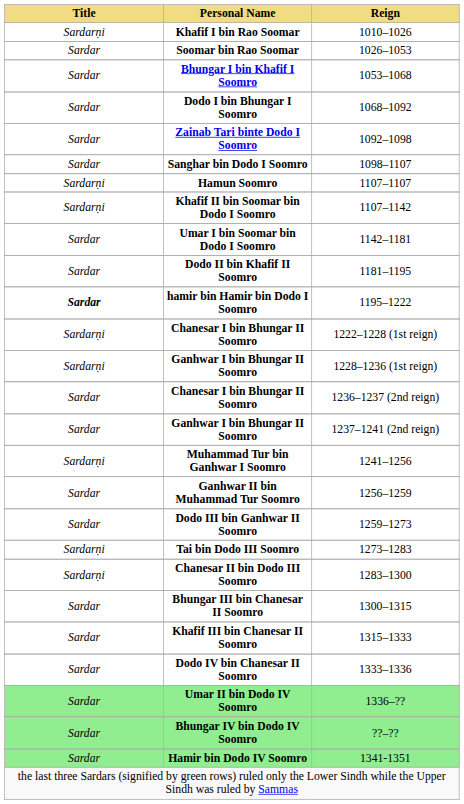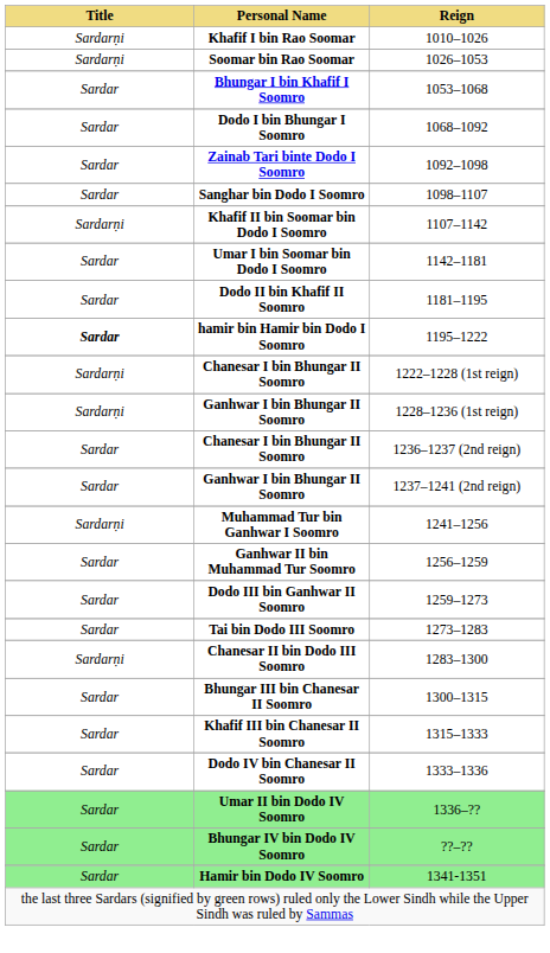 <table width=100% Class="wikitable">
 <tr>
 <th style="background-color:#F0DC82" width=27%>Title</th>
 <th style="background-color:#F0DC82" width=25%>Personal Name</th>
 <th style="background-color:#F0DC82" width=25%>Reign</th>
 </tr>
 <tr style="background:white">
 <td align="center"><em>Sardarṇi</em> <br> <small></small></td>
 <td align="center"><strong>Khafif I bin Rao Soomar</strong> <br> <small> </small></td>
 <td align="center">1010–1026</td>
 </tr>
 <tr>
 </tr>
 <tr style="background:white">
-<td align="center"><em>Sardar</em> <br> <small></small></td>
+<td align="center"><em>Sardarṇi</em> <br> <small></small></td>
 <td align="center"><strong>Soomar bin Rao Soomar</strong><br> <small> </small></td>
 <td align="center">1026–1053</td>
 </tr>
 <tr>
 </tr>
 <tr style="background:white">
 <td align="center"><em>Sardar</em> <br> <small></small></td>
 <td align="center"><strong><a href='#'>Bhungar I bin Khafif I Soomro</a></strong><br> <small> </small></td>
 <td align="center">1053–1068</td>
 </tr>
 <tr>
 </tr>
 <tr style="background:white">
 <td align="center"><em>Sardar</em> <br> <small></small></td>
 <td align="center"><strong>Dodo I bin Bhungar I Soomro</strong><br> <small> </small></td>
 <td align="center">1068–1092</td>
 </tr>
 <tr>
 </tr>
 <tr style="background:white">
 <td align="center"><em>Sardar</em> <br> <small></small></td>
 <td align="center"><strong><a href='#'>Zainab Tari binte Dodo I Soomro</a></strong><br> <small> </small></td>
 <td align="center">1092–1098</td>
 </tr>
 <tr>
 </tr>
 <tr style="background:white">
 <td align="center"><em>Sardar</em> <br> <small></small></td>
 <td align="center"><strong>Sanghar bin Dodo I Soomro</strong><br> <small> </small></td>
 <td align="center">1098–1107</td>
 </tr>
 <tr>
-</tr>
-<tr style="background:white">
-<td align="center"><em>Sardarṇi</em> <br> <small></small></td>
-<td align="center"><strong>Hamun Soomro</strong> <br> <small> </small></td>
-<td align="center">1107–1107</td>
 </tr>
 <tr>
 </tr>
 <tr style="background:white">
 <td align="center"><em>Sardarṇi</em> <br> <small></small></td>
 <td align="center"><strong>Khafif II bin Soomar bin Dodo I Soomro</strong><br> <small> </small></td>
 <td align="center">1107–1142</td>
 </tr>
 <tr>
 </tr>
 <tr style="background:white">
 <td align="center"><em>Sardar</em> <br> <small></small></td>
 <td align="center"><strong>Umar I bin Soomar bin Dodo I Soomro</strong><br> <small> </small></td>
 <td align="center">1142–1181</td>
 </tr>
 <tr>
 </tr>
 <tr style="background:white">
 <td align="center"><em>Sardar</em> <br> <small></small></td>
 <td align="center"><strong>Dodo II bin Khafif II Soomro</strong><br> <small> </small></td>
 <td align="center">1181–1195</td>
 </tr>
 <tr>
 </tr>
 <tr style="background:white">
 <td align="center"><strong><em>Sardar</em> <br> <small></small></strong></td>
 <td align="center"><strong>hamir  bin Hamir bin Dodo I Soomro</strong><br> <small> </small></td>
 <td align="center">1195–1222</td>
 </tr>
 <tr>
 </tr>
 <tr style="background:white">
 <td align="center"><em>Sardarṇi</em> <br> <small></small></td>
 <td align="center"><strong>Chanesar I bin Bhungar II Soomro</strong><br> <small> </small></td>
 <td align="center">1222–1228 (1st reign)</td>
 </tr>
 <tr>
 </tr>
 <tr style="background:white">
 <td align="center"><em>Sardarṇi</em> <br> <small></small></td>
 <td align="center"><strong>Ganhwar I bin Bhungar II Soomro</strong><br> <small> </small></td>
 <td align="center">1228–1236 (1st reign)</td>
 </tr>
 <tr>
 </tr>
 <tr style="background:white">
 <td align="center"><em>Sardar</em> <br> <small></small></td>
 <td align="center"><strong>Chanesar I bin Bhungar II Soomro</strong><br> <small> </small></td>
 <td align="center">1236–1237 (2nd reign)</td>
 </tr>
 <tr>
 </tr>
 <tr style="background:white">
 <td align="center"><em>Sardar</em> <br> <small></small></td>
 <td align="center"><strong>Ganhwar I bin Bhungar II Soomro</strong><br> <small> </small></td>
 <td align="center">1237–1241 (2nd reign)</td>
 </tr>
 <tr>
 </tr>
 <tr style="background:white">
 <td align="center"><em>Sardarṇi</em> <br> <small></small></td>
 <td align="center"><strong>Muhammad Tur bin Ganhwar I Soomro</strong><br> <small> </small></td>
 <td align="center">1241–1256</td>
 </tr>
 <tr>
 </tr>
 <tr style="background:white">
 <td align="center"><em>Sardar</em> <br> <small></small></td>
 <td align="center"><strong>Ganhwar II bin Muhammad Tur Soomro</strong><br> <small> </small></td>
 <td align="center">1256–1259</td>
 </tr>
 <tr>
 </tr>
 <tr style="background:white">
 <td align="center"><em>Sardar</em> <br> <small></small></td>
 <td align="center"><strong>Dodo III bin Ganhwar II Soomro</strong><br> <small> </small></td>
 <td align="center">1259–1273</td>
 </tr>
 <tr>
 </tr>
 <tr style="background:white">
-<td align="center"><em>Sardarṇi</em> <br> <small></small></td>
+<td align="center"><em>Sardar</em> <br> <small></small></td>
 <td align="center"><strong>Tai bin Dodo III Soomro</strong><br> <small> </small></td>
 <td align="center">1273–1283</td>
 </tr>
 <tr>
 </tr>
 <tr style="background:white">
 <td align="center"><em>Sardarṇi</em> <br> <small></small></td>
 <td align="center"><strong>Chanesar II bin Dodo III Soomro</strong><br> <small> </small></td>
 <td align="center">1283–1300</td>
 </tr>
 <tr>
 </tr>
 <tr style="background:white">
 <td align="center"><em>Sardar</em> <br> <small></small></td>
 <td align="center"><strong>Bhungar III bin Chanesar II Soomro</strong><br> <small> </small></td>
 <td align="center">1300–1315</td>
 </tr>
 <tr>
 </tr>
 <tr style="background:white">
 <td align="center"><em>Sardar</em> <br> <small></small></td>
 <td align="center"><strong>Khafif III bin Chanesar II Soomro</strong><br> <small> </small></td>
 <td align="center">1315–1333</td>
 </tr>
 <tr>
 </tr>
 <tr style="background:white">
 <td align="center"><em>Sardar</em> <br> <small></small></td>
 <td align="center"><strong>Dodo IV bin Chanesar II Soomro</strong><br> <small> </small></td>
 <td align="center">1333–1336</td>
 </tr>
 <tr>
 </tr>
 <tr style="background:lightgreen">
 <td align="center"><em>Sardar</em> <br> <small></small></td>
 <td align="center"><strong>Umar II bin Dodo IV Soomro</strong><br> <small> </small></td>
 <td align="center">1336–??</td>
 </tr>
 <tr>
 </tr>
 <tr style="background:lightgreen">
 <td align="center"><em>Sardar</em> <br> <small></small></td>
 <td align="center"><strong>Bhungar IV bin Dodo IV Soomro</strong><br> <small> </small></td>
 <td align="center">??–??</td>
 </tr>
 <tr>
 </tr>
 <tr style="background:lightgreen">
 <td align="center"><em>Sardar</em> <br> <small></small></td>
 <td align="center"><strong>Hamir bin Dodo IV Soomro</strong><br></td>
 <td align="center">1341-1351</td>
 </tr>
 <tr>
 <td colspan=3 align= "middle">the last three Sardars (signified by green rows) ruled only the Lower Sindh while the Upper Sindh was ruled by <a href='#'>Sammas</a></td>
 </tr>
 </table>
